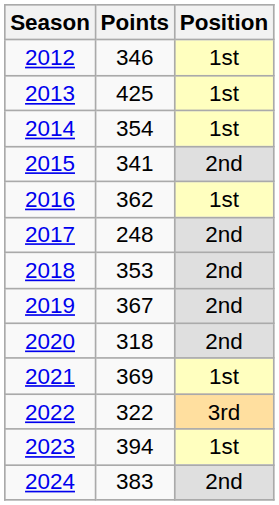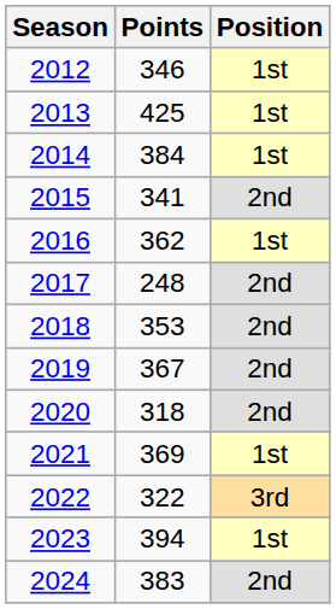 <table class="wikitable" style="font-size:85%; text-align:center">
 <tr>
 <th>Season</th>
 <th>Points</th>
 <th>Position</th>
 </tr>
 <tr>
 <td><a href='#'>2012</a></td>
 <td>346</td>
 <td style="background:#ffffbf;">1st</td>
 </tr>
 <tr>
 <td><a href='#'>2013</a></td>
 <td>425</td>
 <td style="background:#ffffbf;">1st</td>
 </tr>
 <tr>
 <td><a href='#'>2014</a></td>
-<td>354</td>
+<td>384</td>
 <td style="background:#ffffbf;">1st</td>
 </tr>
 <tr>
 <td><a href='#'>2015</a></td>
 <td>341</td>
 <td style="background:#dfdfdf;">2nd</td>
 </tr>
 <tr>
 <td><a href='#'>2016</a></td>
 <td>362</td>
 <td style="background:#ffffbf;">1st</td>
 </tr>
 <tr>
 <td><a href='#'>2017</a></td>
 <td>248</td>
 <td style="background:#dfdfdf;">2nd</td>
 </tr>
 <tr>
 <td><a href='#'>2018</a></td>
 <td>353</td>
 <td style="background:#dfdfdf;">2nd</td>
 </tr>
 <tr>
 <td><a href='#'>2019</a></td>
 <td>367</td>
 <td style="background:#dfdfdf;">2nd</td>
 </tr>
 <tr>
 <td><a href='#'>2020</a></td>
 <td>318</td>
 <td style="background:#dfdfdf;">2nd</td>
 </tr>
 <tr>
 <td><a href='#'>2021</a></td>
 <td>369</td>
 <td style="background:#ffffbf;">1st</td>
 </tr>
 <tr>
 <td><a href='#'>2022</a></td>
 <td>322</td>
 <td style="background:#ffdf9f;">3rd</td>
 </tr>
 <tr>
 <td><a href='#'>2023</a></td>
 <td>394</td>
 <td style="background:#ffffbf;">1st</td>
 </tr>
 <tr>
 <td><a href='#'>2024</a></td>
 <td>383</td>
 <td style="background:#dfdfdf;">2nd</td>
 </tr>
 </table>
